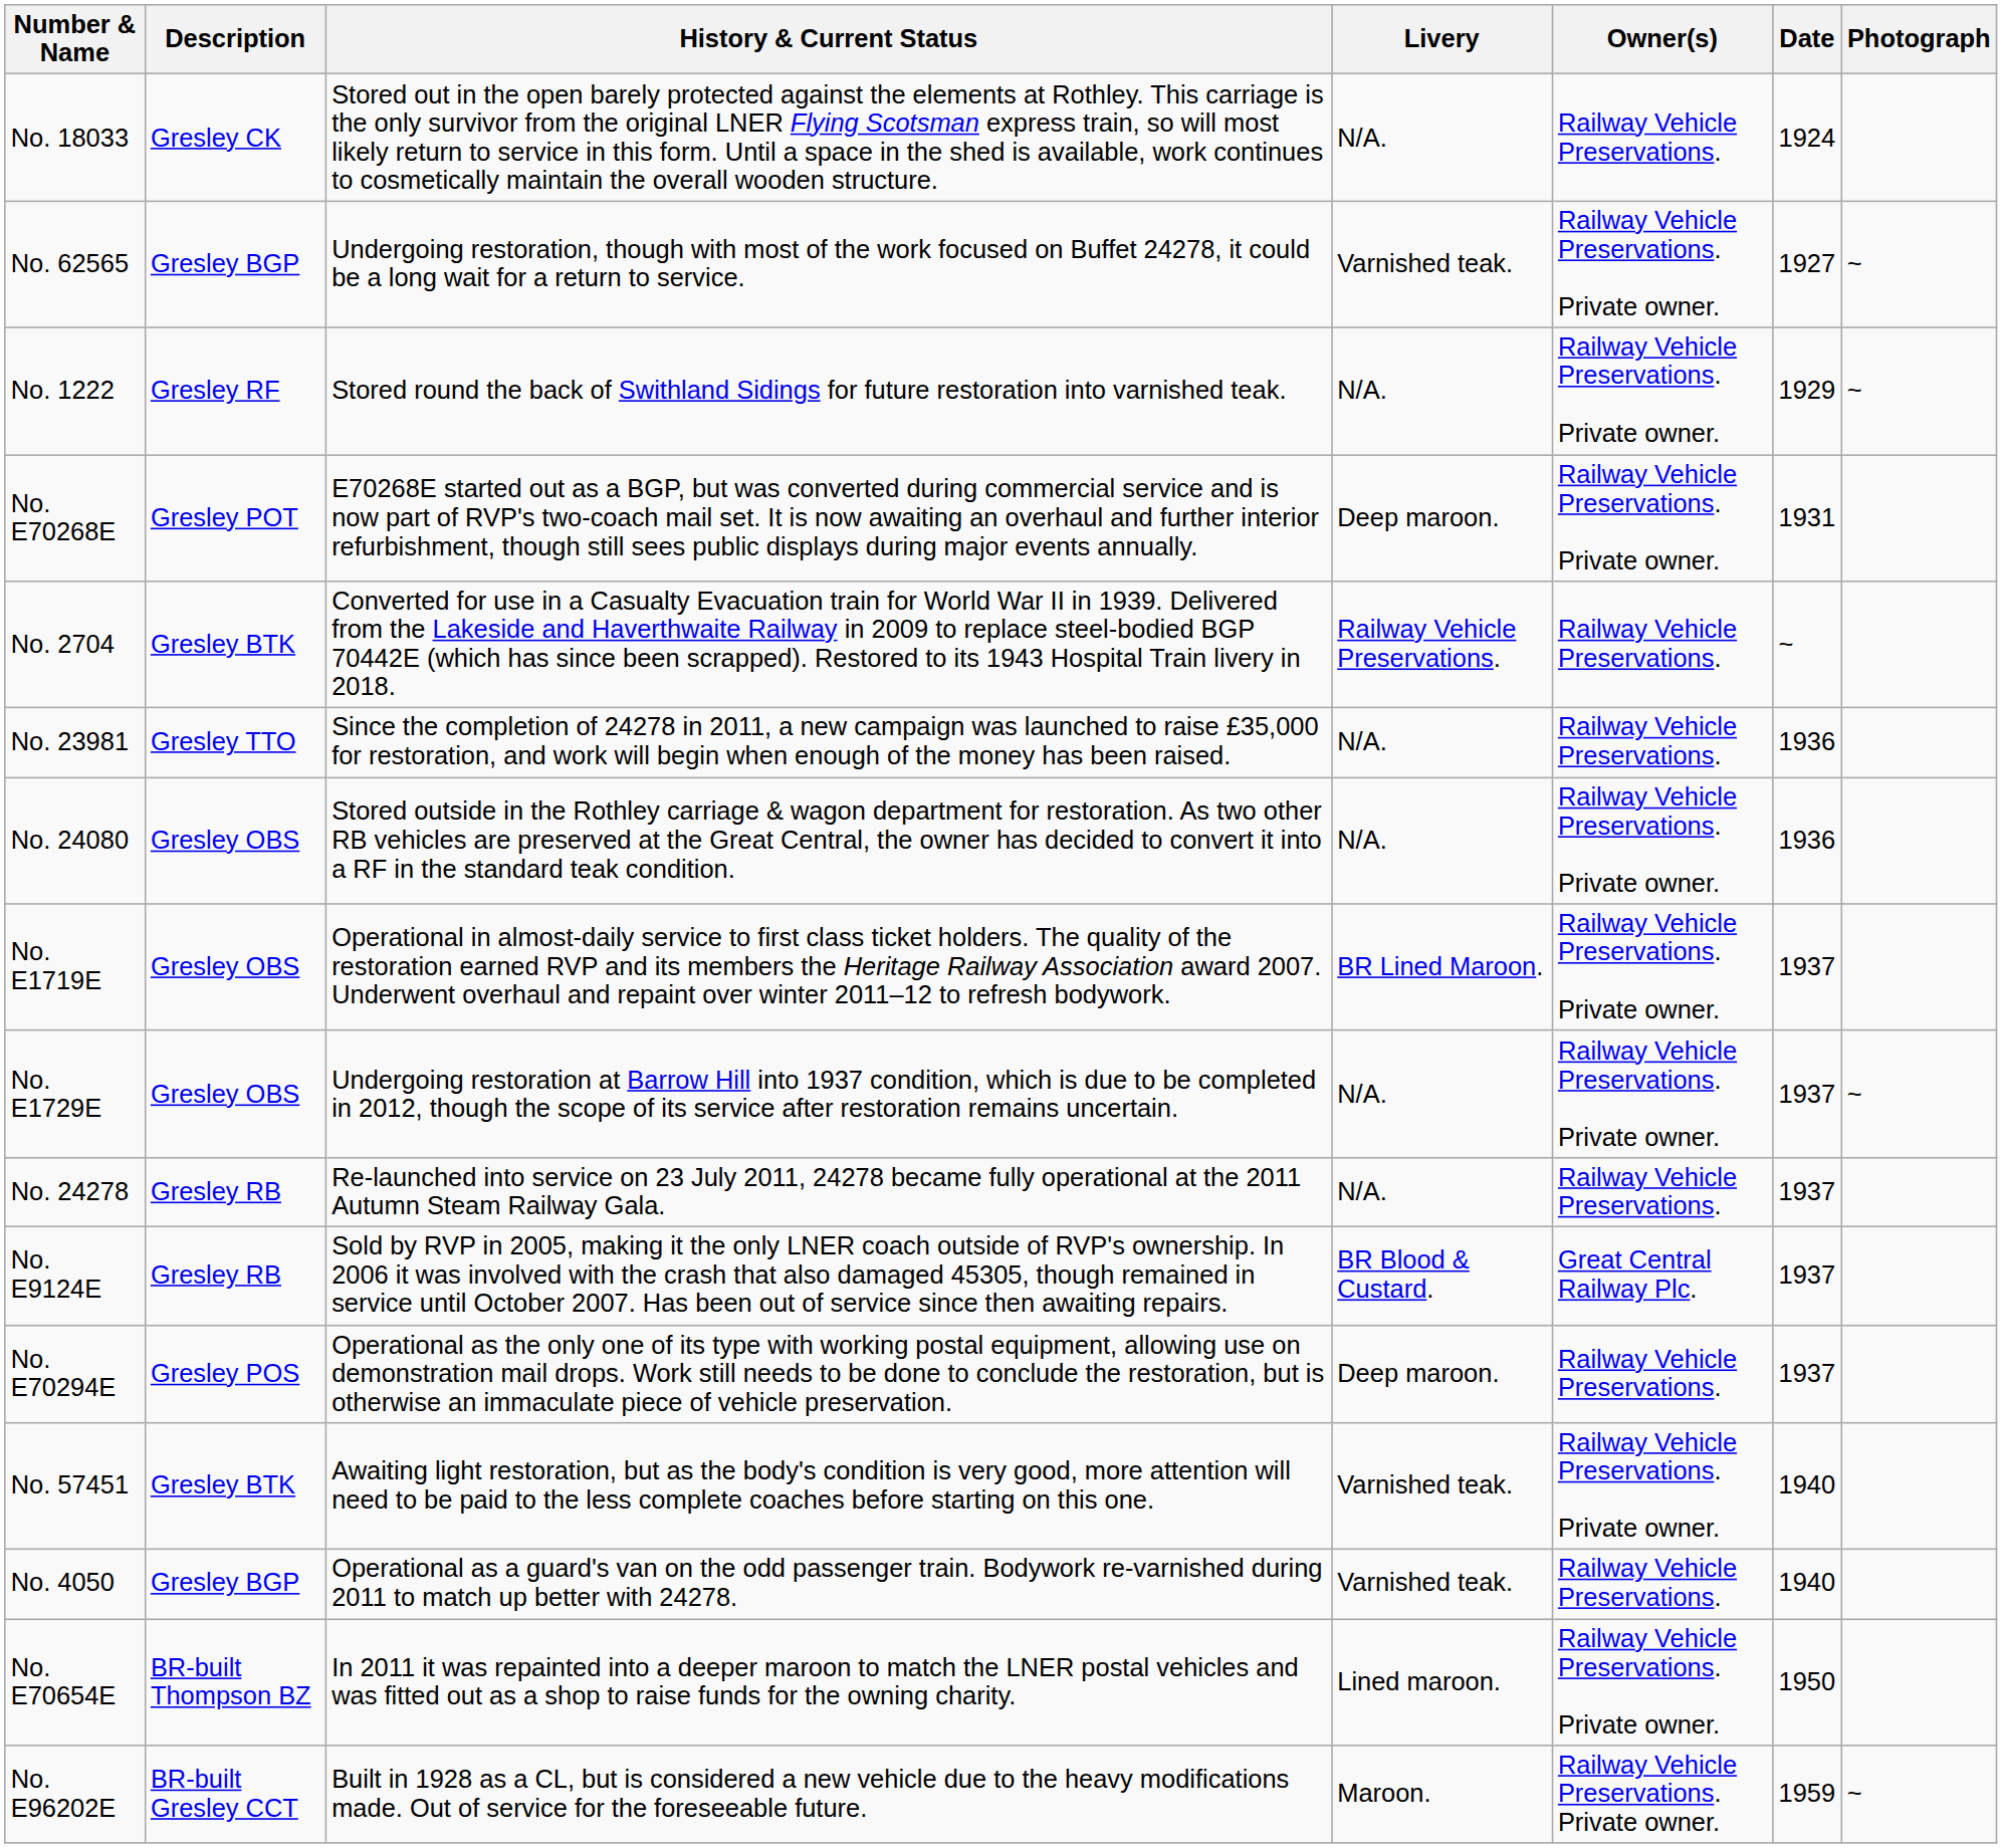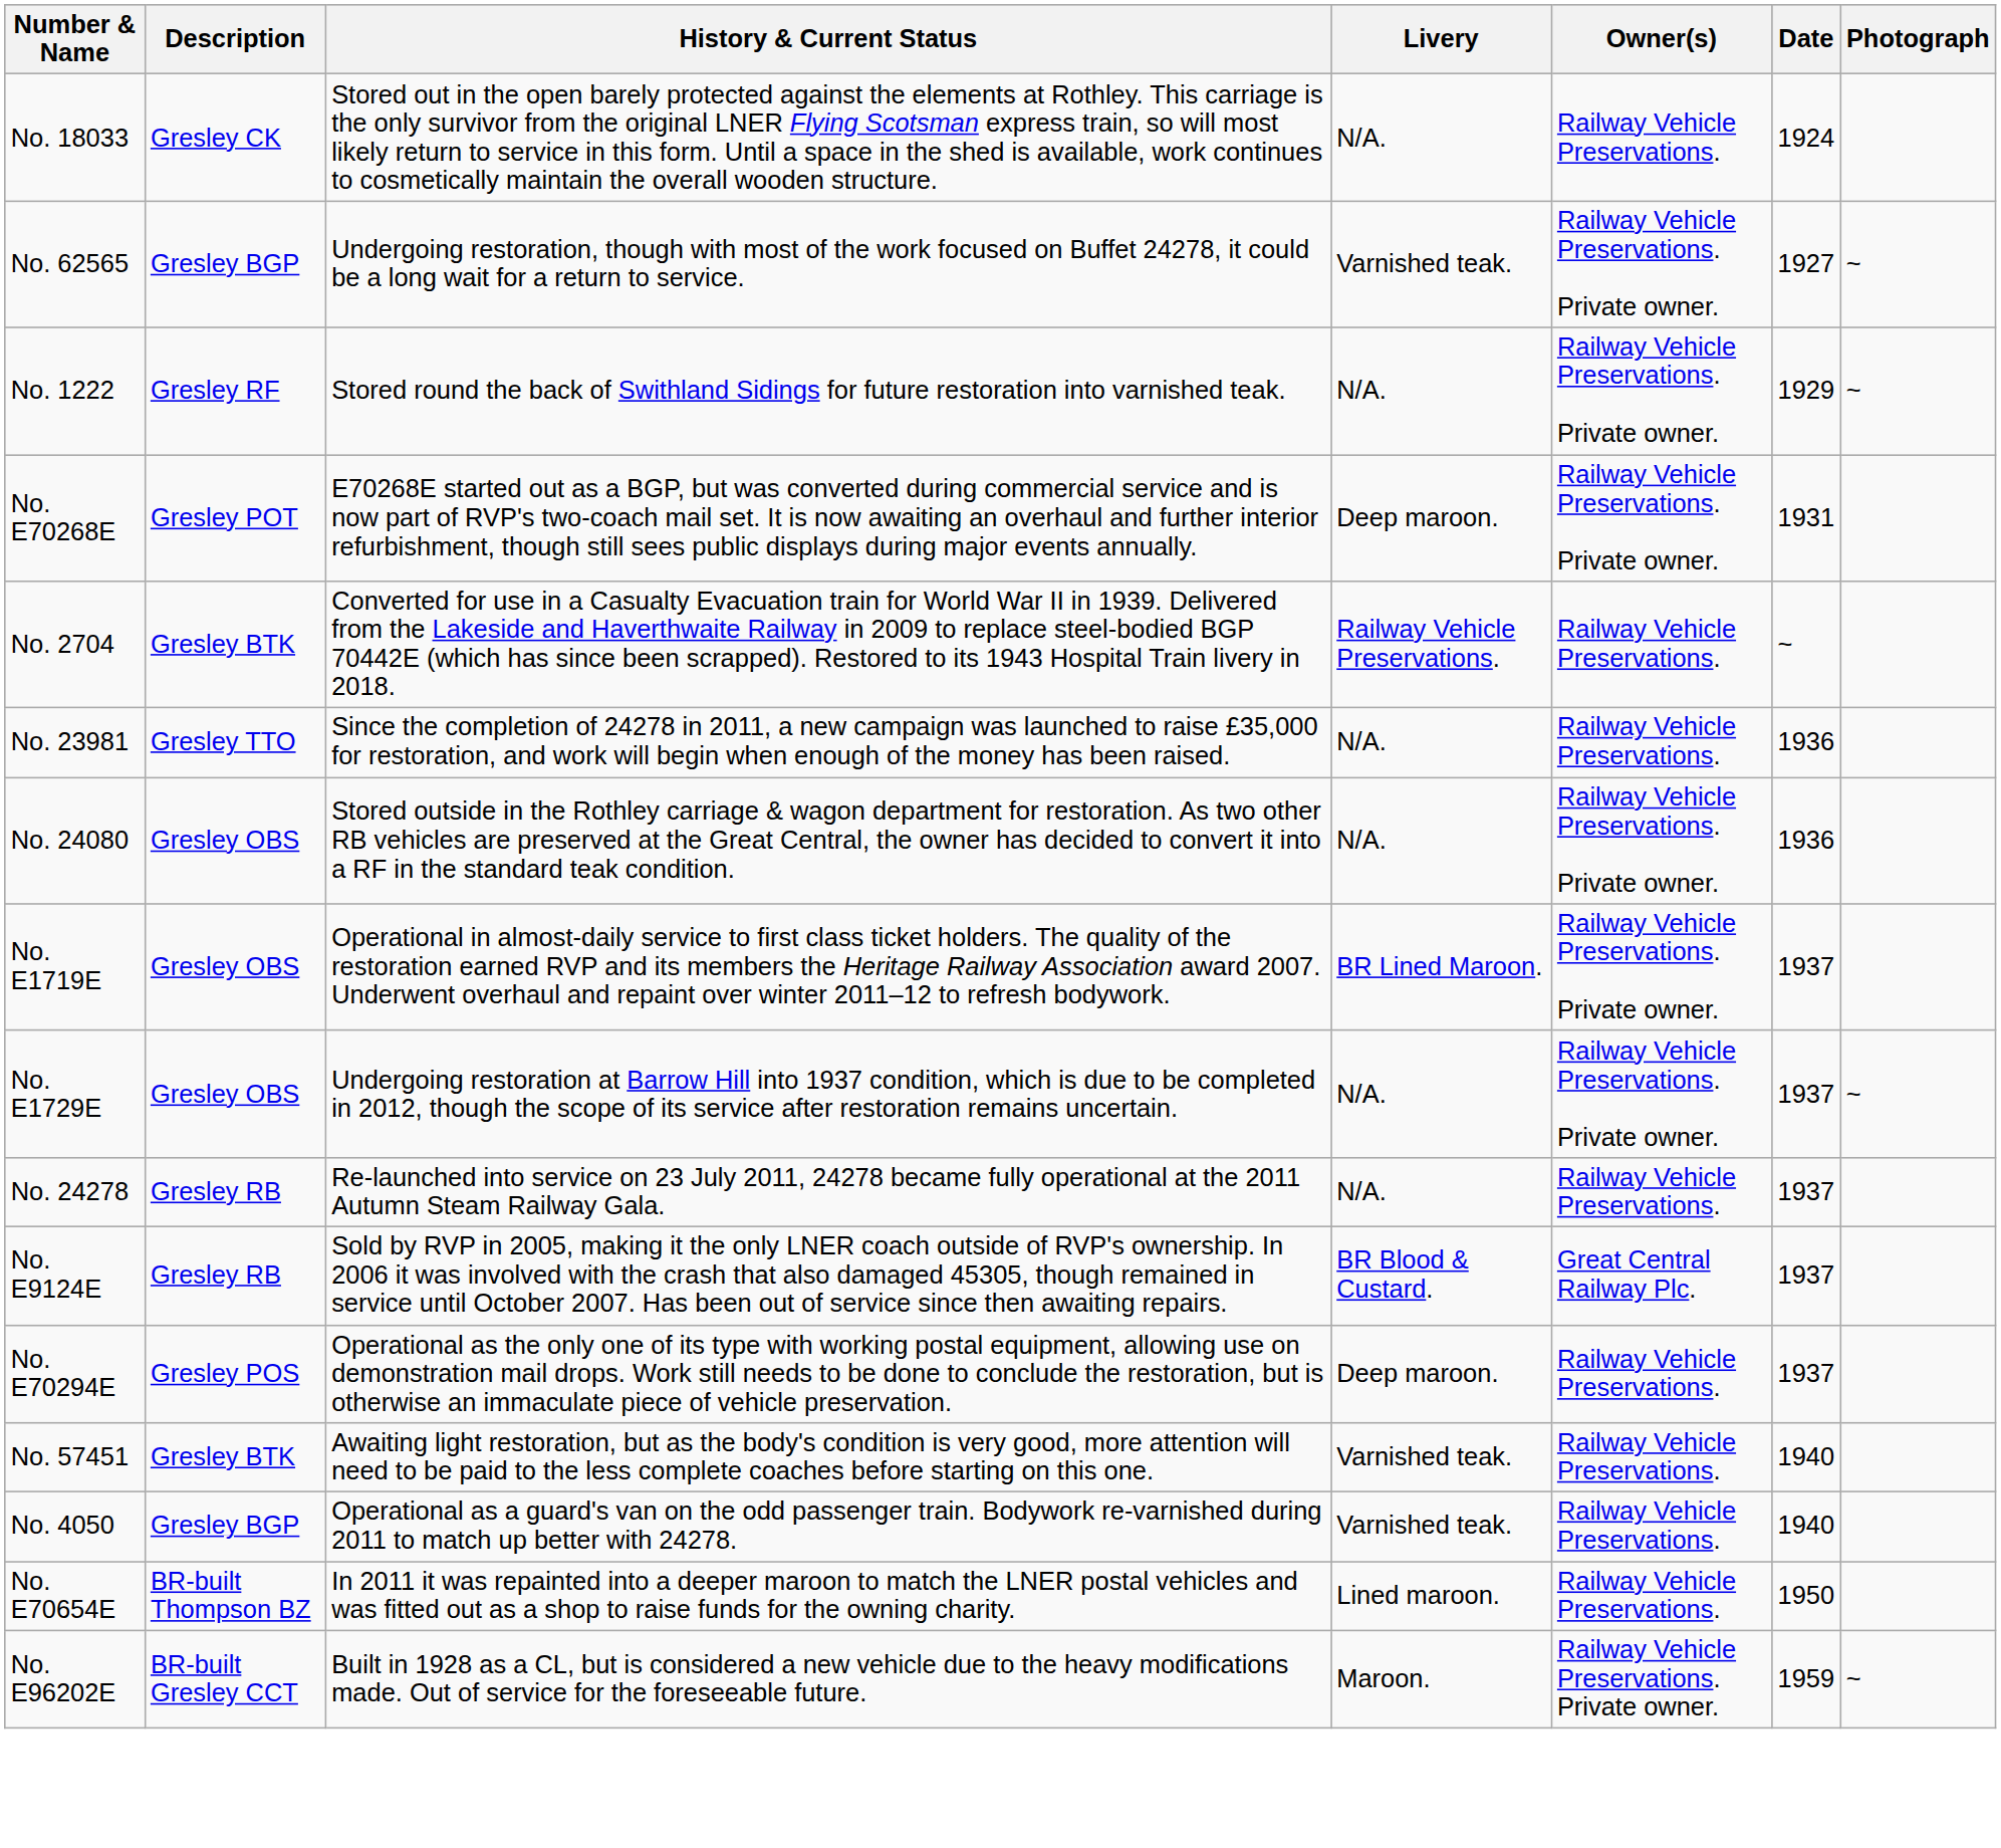 <table class="wikitable">
 <tr>
 <th>Number & Name</th>
 <th>Description</th>
 <th>History & Current Status</th>
 <th>Livery</th>
 <th>Owner(s)</th>
 <th>Date</th>
 <th>Photograph</th>
 </tr>
 <tr>
 <td>No. 18033</td>
 <td><a href='#'>Gresley CK</a></td>
 <td>Stored out in the open barely protected against the elements at Rothley. This carriage is the only survivor from the original LNER <em><a href='#'>Flying Scotsman</a></em> express train, so will most likely return to service in this form. Until a space in the shed is available, work continues to cosmetically maintain the overall wooden structure.</td>
 <td>N/A.</td>
 <td><a href='#'>Railway Vehicle Preservations</a>.</td>
 <td>1924</td>
 <td></td>
 </tr>
 <tr>
 <td>No. 62565</td>
 <td><a href='#'>Gresley BGP</a></td>
 <td>Undergoing restoration, though with most of the work focused on Buffet 24278, it could be a long wait for a return to service.</td>
 <td>Varnished teak.</td>
 <td><a href='#'>Railway Vehicle Preservations</a>.<br><br>Private owner.</td>
 <td>1927</td>
 <td>~</td>
 </tr>
 <tr>
 <td>No. 1222</td>
 <td><a href='#'>Gresley RF</a></td>
 <td>Stored round the back of <a href='#'>Swithland Sidings</a> for future restoration into varnished teak.</td>
 <td>N/A.</td>
 <td><a href='#'>Railway Vehicle Preservations</a>.<br><br>Private owner.</td>
 <td>1929</td>
 <td>~</td>
 </tr>
 <tr>
 <td>No. E70268E</td>
 <td><a href='#'>Gresley POT</a></td>
 <td>E70268E started out as a BGP, but was converted during commercial service and is now part of RVP's two-coach mail set. It is now awaiting an overhaul and further interior refurbishment, though still sees public displays during major events annually.</td>
 <td>Deep maroon.</td>
 <td><a href='#'>Railway Vehicle Preservations</a>.<br><br>Private owner.</td>
 <td>1931</td>
 <td></td>
 </tr>
 <tr>
 <td>No. 2704</td>
 <td><a href='#'>Gresley BTK</a></td>
 <td>Converted for use in a Casualty Evacuation train for World War II in 1939. Delivered from the <a href='#'>Lakeside and Haverthwaite Railway</a> in 2009 to replace steel-bodied BGP 70442E (which has since been scrapped). Restored to its 1943 Hospital Train livery in 2018.</td>
 <td><a href='#'>Railway Vehicle Preservations</a>.</td>
 <td><a href='#'>Railway Vehicle Preservations</a>.</td>
 <td>~</td>
 </tr>
 <tr>
 <td>No. 23981</td>
 <td><a href='#'>Gresley TTO</a></td>
 <td>Since the completion of 24278 in 2011, a new campaign was launched to raise £35,000 for restoration, and work will begin when enough of the money has been raised.</td>
 <td>N/A.</td>
 <td><a href='#'>Railway Vehicle Preservations</a>.</td>
 <td>1936</td>
 <td></td>
 </tr>
 <tr>
 <td>No. 24080</td>
 <td><a href='#'>Gresley OBS</a></td>
 <td>Stored outside in the Rothley carriage & wagon department for restoration. As two other RB vehicles are preserved at the Great Central, the owner has decided to convert it into a RF in the standard teak condition.</td>
 <td>N/A.</td>
 <td><a href='#'>Railway Vehicle Preservations</a>.<br><br>Private owner.</td>
 <td>1936</td>
 <td></td>
 </tr>
 <tr>
 <td>No. E1719E</td>
 <td><a href='#'>Gresley OBS</a></td>
 <td>Operational in almost-daily service to first class ticket holders. The quality of the restoration earned RVP and its members the <em>Heritage Railway Association</em> award 2007. Underwent overhaul and repaint over winter 2011–12 to refresh bodywork.</td>
 <td><a href='#'>BR Lined Maroon</a>.</td>
 <td><a href='#'>Railway Vehicle Preservations</a>.<br><br>Private owner.</td>
 <td>1937</td>
 <td></td>
 </tr>
 <tr>
 <td>No. E1729E</td>
 <td><a href='#'>Gresley OBS</a></td>
 <td>Undergoing restoration at <a href='#'>Barrow Hill</a> into 1937 condition, which is due to be completed in 2012, though the scope of its service after restoration remains uncertain.</td>
 <td>N/A.</td>
 <td><a href='#'>Railway Vehicle Preservations</a>.<br><br>Private owner.</td>
 <td>1937</td>
 <td>~</td>
 </tr>
 <tr>
 <td>No. 24278</td>
 <td><a href='#'>Gresley RB</a></td>
 <td>Re-launched into service on 23 July 2011, 24278 became fully operational at the 2011 Autumn Steam Railway Gala.</td>
 <td>N/A.</td>
 <td><a href='#'>Railway Vehicle Preservations</a>.</td>
 <td>1937</td>
 <td></td>
 </tr>
 <tr>
 <td>No. E9124E</td>
 <td><a href='#'>Gresley RB</a></td>
 <td>Sold by RVP in 2005, making it the only LNER coach outside of RVP's ownership. In 2006 it was involved with the crash that also damaged 45305, though remained in service until October 2007. Has been out of service since then awaiting repairs.</td>
 <td><a href='#'>BR Blood & Custard</a>.</td>
 <td><a href='#'>Great Central Railway Plc</a>.</td>
 <td>1937</td>
 <td></td>
 </tr>
 <tr>
 <td>No. E70294E</td>
 <td><a href='#'>Gresley POS</a></td>
 <td>Operational as the only one of its type with working postal equipment, allowing use on demonstration mail drops. Work still needs to be done to conclude the restoration, but is otherwise an immaculate piece of vehicle preservation.</td>
 <td>Deep maroon.</td>
 <td><a href='#'>Railway Vehicle Preservations</a>.</td>
 <td>1937</td>
 <td></td>
 </tr>
 <tr>
 <td>No. 57451</td>
 <td><a href='#'>Gresley BTK</a></td>
 <td>Awaiting light restoration, but as the body's condition is very good, more attention will need to be paid to the less complete coaches before starting on this one.</td>
 <td>Varnished teak.</td>
-<td><a href='#'>Railway Vehicle Preservations</a>.<br><br>Private owner.</td>
+<td><a href='#'>Railway Vehicle Preservations</a>.</td>
 <td>1940</td>
 <td></td>
 </tr>
 <tr>
 <td>No. 4050</td>
 <td><a href='#'>Gresley BGP</a></td>
 <td>Operational as a guard's van on the odd passenger train. Bodywork re-varnished during 2011 to match up better with 24278.</td>
 <td>Varnished teak.</td>
 <td><a href='#'>Railway Vehicle Preservations</a>.</td>
 <td>1940</td>
 <td></td>
 </tr>
 <tr>
 <td>No. E70654E</td>
 <td><a href='#'>BR-built Thompson BZ</a></td>
 <td>In 2011 it was repainted into a deeper maroon to match the LNER postal vehicles and was fitted out as a shop to raise funds for the owning charity.</td>
 <td>Lined maroon.</td>
-<td><a href='#'>Railway Vehicle Preservations</a>.<br><br>Private owner.</td>
+<td><a href='#'>Railway Vehicle Preservations</a>.</td>
 <td>1950</td>
 <td></td>
 </tr>
 <tr>
 <td>No. E96202E</td>
 <td><a href='#'>BR-built Gresley CCT</a></td>
 <td>Built in 1928 as a CL, but is considered a new vehicle due to the heavy modifications made. Out of service for the foreseeable future.</td>
 <td>Maroon.</td>
 <td><a href='#'>Railway Vehicle Preservations</a>.<br>Private owner.</td>
 <td>1959</td>
 <td>~</td>
 </tr>
 </table>
